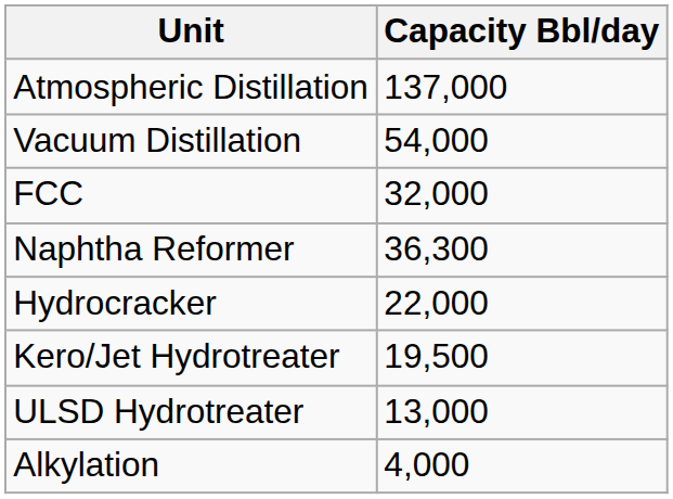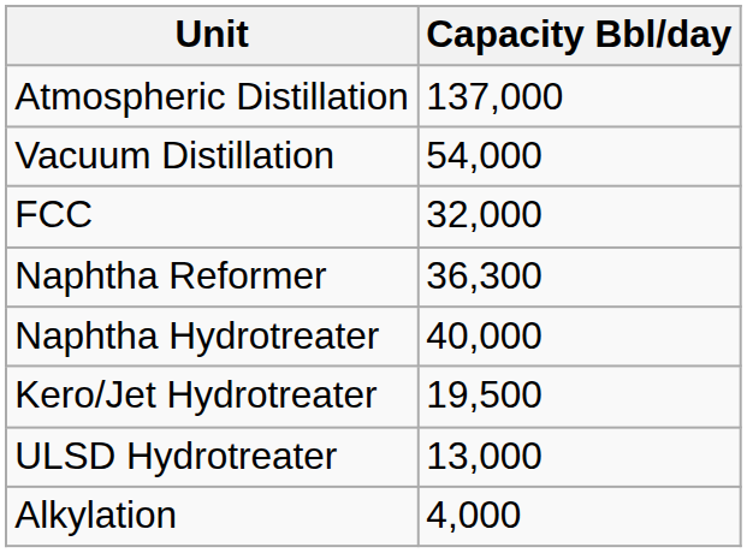 <table class="wikitable">
 <tr>
 <th>Unit</th>
 <th>Capacity Bbl/day</th>
 </tr>
 <tr>
 <td>Atmospheric Distillation</td>
 <td>137,000</td>
 </tr>
 <tr>
 <td>Vacuum Distillation</td>
 <td>54,000</td>
 </tr>
 <tr>
 <td>FCC</td>
 <td>32,000</td>
 </tr>
 <tr>
 <td>Naphtha Reformer</td>
 <td>36,300</td>
 </tr>
 <tr>
-<td>Hydrocracker</td>
-<td>22,000</td>
+<td>Naphtha Hydrotreater</td>
+<td>40,000</td>
 </tr>
 <tr>
 <td>Kero/Jet Hydrotreater</td>
 <td>19,500</td>
 </tr>
 <tr>
 <td>ULSD Hydrotreater</td>
 <td>13,000</td>
 </tr>
 <tr>
 <td>Alkylation</td>
 <td>4,000</td>
 </tr>
 </table>
